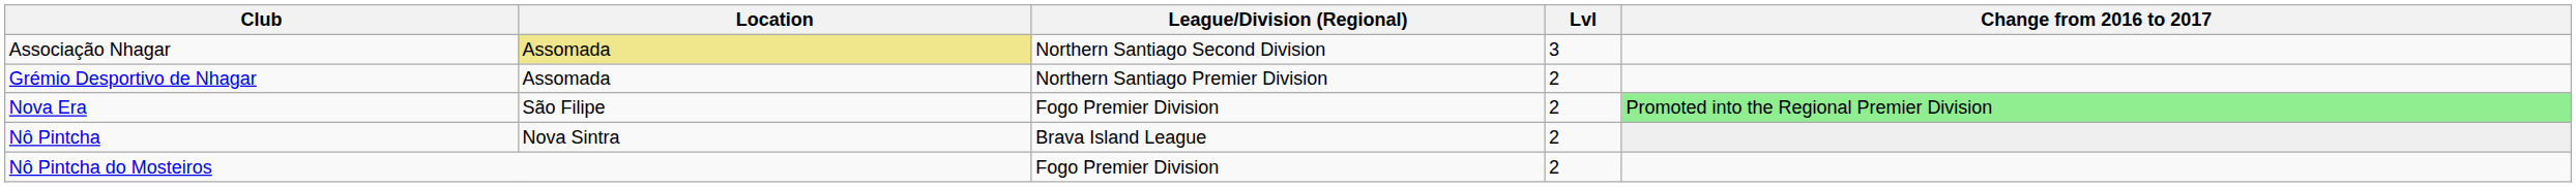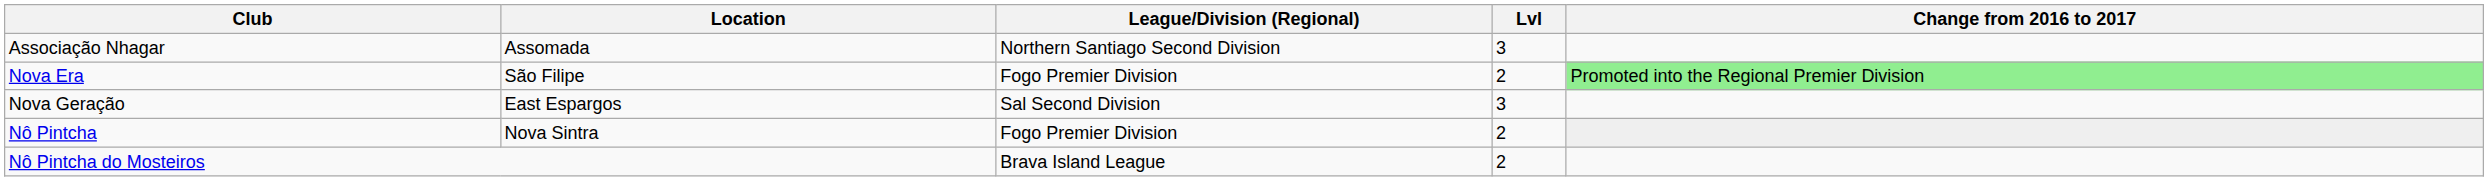 <table class="wikitable sortable" width=100% style="font-size:90%">
 <tr>
 <th width=20%>Club</th>
 <th width=20%>Location</th>
 <th width=20%>League/Division (Regional)</th>
 <th width=3%>Lvl</th>
 <th width=37%>Change from 2016 to 2017</th>
 </tr>
 <tr>
 <td>Associação Nhagar</td>
-<td style="background: khaki;">Assomada</td>
+<td>Assomada</td>
 <td>Northern Santiago Second Division</td>
 <td>3</td>
-<td></td>
-</tr>
-<tr>
-<td><a href='#'>Grémio Desportivo de Nhagar</a></td>
-<td>Assomada</td>
-<td>Northern Santiago Premier Division</td>
-<td>2</td>
 <td></td>
 </tr>
 <tr>
 <td><a href='#'>Nova Era</a></td>
 <td>São Filipe</td>
 <td>Fogo Premier Division</td>
 <td>2</td>
 <td style="background:lightgreen">Promoted into the Regional Premier Division</td>
 </tr>
 <tr>
+<td>Nova Geração</td>
+<td>East Espargos</td>
+<td>Sal Second Division</td>
+<td>3</td>
+<td></td>
+</tr>
+<tr>
 <td><a href='#'>Nô Pintcha</a></td>
 <td>Nova Sintra</td>
-<td>Brava Island League</td>
+<td>Fogo Premier Division</td>
 <td>2</td>
 <td bgcolor=#EFEFEF></td>
 </tr>
 <tr>
 <td colspan="2"><a href='#'>Nô Pintcha do Mosteiros</a></td>
-<td>Fogo Premier Division</td>
+<td>Brava Island League</td>
 <td>2</td>
 <td></td>
 </tr>
 </table>
